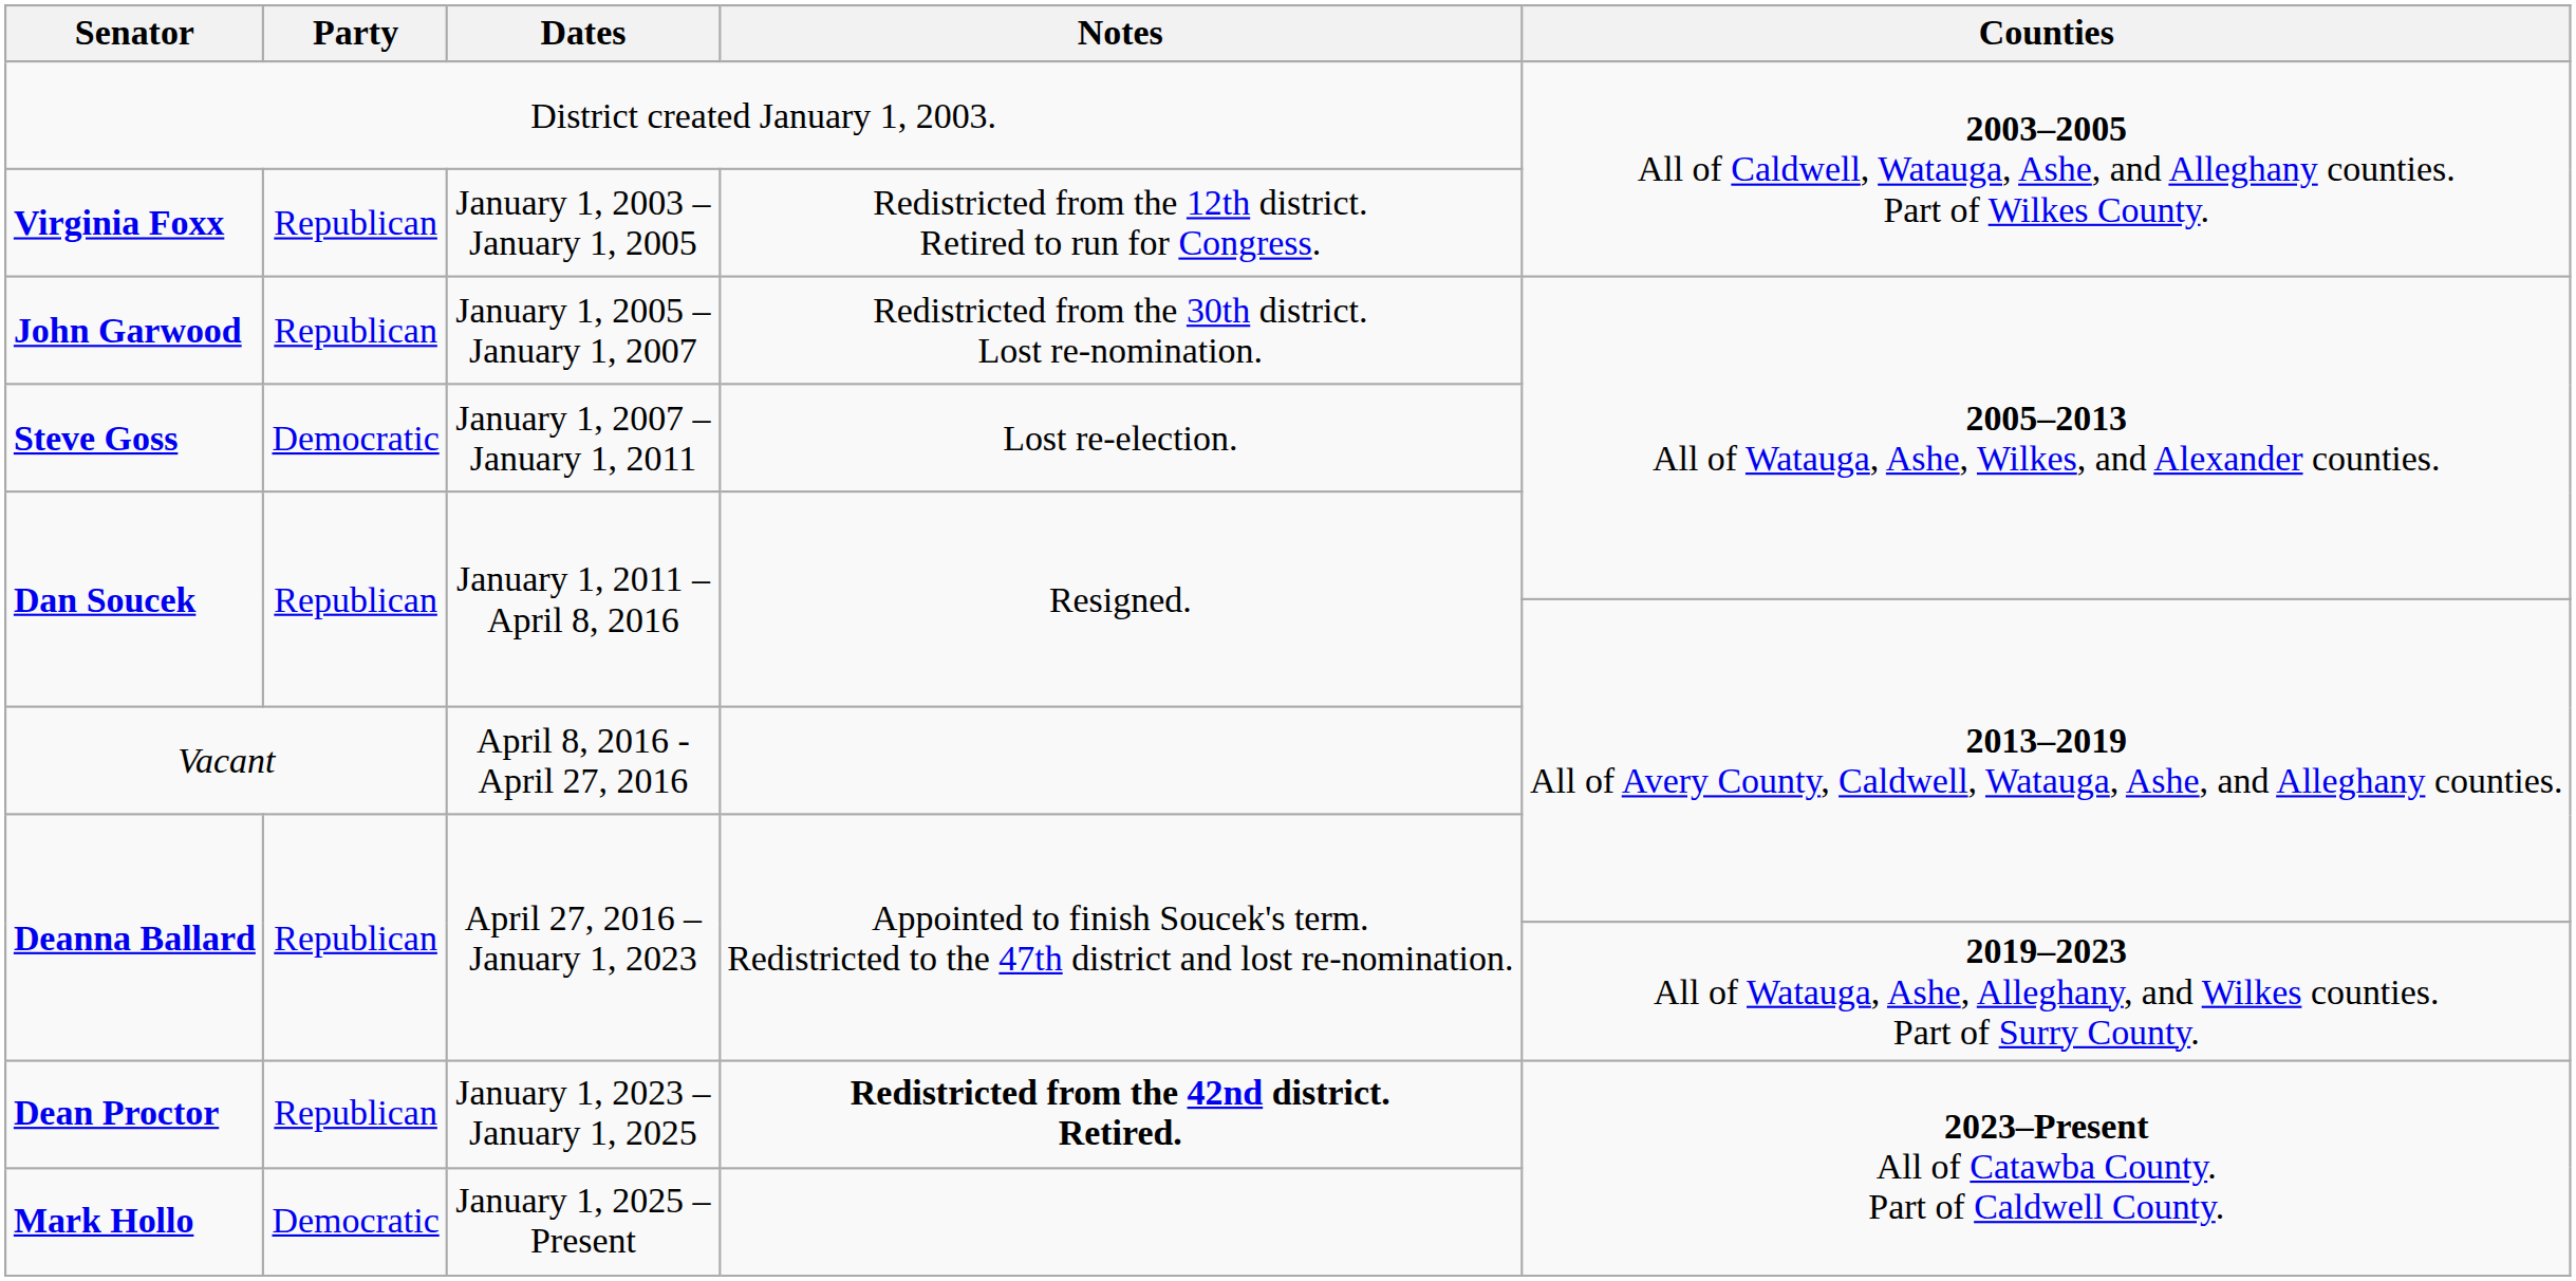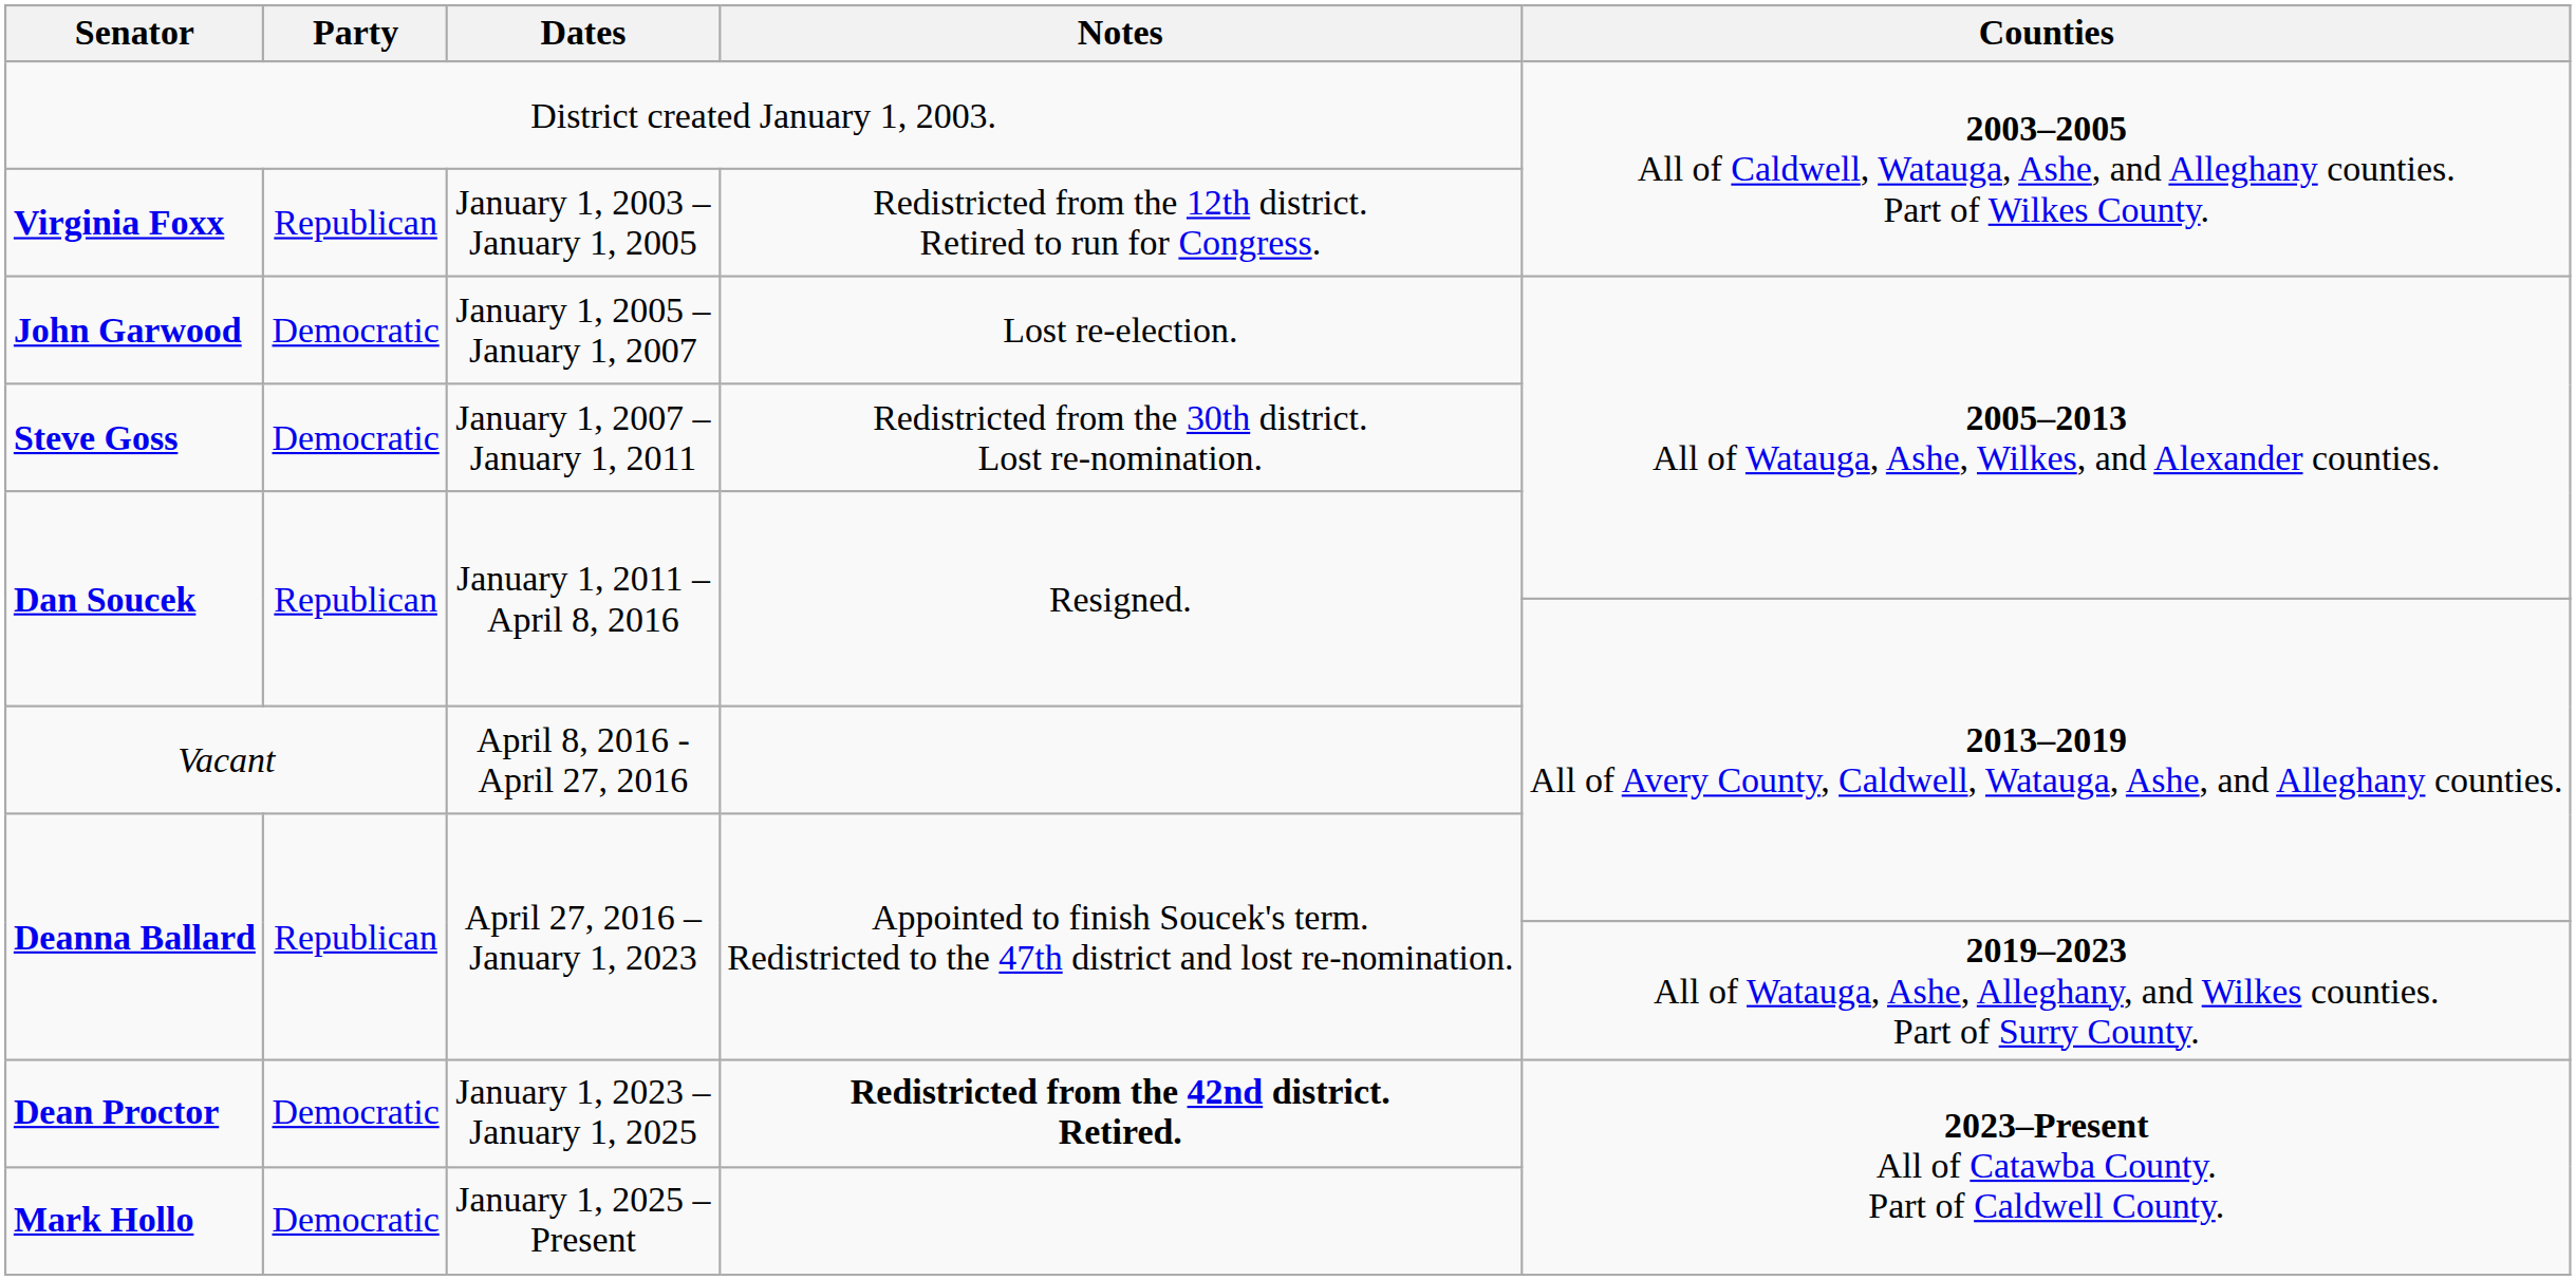 <table class=wikitable style="text-align:center">
 <tr>
 <th>Senator</th>
 <th>Party</th>
 <th>Dates</th>
 <th>Notes</th>
 <th>Counties</th>
 </tr>
 <tr style="height:3em">
 <td colspan=4>District created January 1, 2003.</td>
 <td rowspan=2><strong>2003–2005</strong><br> All of <a href='#'>Caldwell</a>, <a href='#'>Watauga</a>, <a href='#'>Ashe</a>, and <a href='#'>Alleghany</a> counties. <br> Part of <a href='#'>Wilkes County</a>.</td>
 </tr>
 <tr style="height:3em">
 <td align=left><strong><a href='#'>Virginia Foxx</a></strong></td>
 <td><a href='#'>Republican</a></td>
 <td nowrap>January 1, 2003 – <br> January 1, 2005</td>
 <td>Redistricted from the <a href='#'>12th</a> district. <br> Retired to run for <a href='#'>Congress</a>.</td>
 </tr>
 <tr style="height:3em">
 <td align=left><strong><a href='#'>John Garwood</a></strong></td>
-<td><a href='#'>Republican</a></td>
+<td><a href='#'>Democratic</a></td>
 <td nowrap>January 1, 2005 – <br> January 1, 2007</td>
-<td>Redistricted from the <a href='#'>30th</a> district. <br> Lost re-nomination.</td>
+<td>Lost re-election.</td>
 <td rowspan=3><strong>2005–2013</strong><br>  All of <a href='#'>Watauga</a>, <a href='#'>Ashe</a>, <a href='#'>Wilkes</a>, and <a href='#'>Alexander</a> counties.</td>
 </tr>
 <tr style="height:3em">
 <td align=left><strong><a href='#'>Steve Goss</a></strong></td>
 <td><a href='#'>Democratic</a></td>
 <td nowrap>January 1, 2007 – <br> January 1, 2011</td>
-<td>Lost re-election.</td>
+<td>Redistricted from the <a href='#'>30th</a> district. <br> Lost re-nomination.</td>
 </tr>
 <tr style="height:3em">
 <td rowspan=2 align=left><strong><a href='#'>Dan Soucek</a></strong></td>
 <td rowspan=2 ><a href='#'>Republican</a></td>
 <td rowspan=2 nowrap>January 1, 2011 – <br> April 8, 2016</td>
 <td rowspan=2>Resigned.</td>
 </tr>
 <tr style="height:3em">
 <td rowspan=3><strong>2013–2019</strong><br> All of <a href='#'>Avery County</a>, <a href='#'>Caldwell</a>, <a href='#'>Watauga</a>, <a href='#'>Ashe</a>, and <a href='#'>Alleghany</a> counties.</td>
 </tr>
 <tr style="height:3em">
 <td colspan=2><em>Vacant</em></td>
 <td>April 8, 2016 - <br> April 27, 2016</td>
 <td></td>
 </tr>
 <tr style="height:3em">
 <td rowspan=2 align=left><strong><a href='#'>Deanna Ballard</a></strong></td>
 <td rowspan=2 ><a href='#'>Republican</a></td>
 <td rowspan=2 nowrap>April 27, 2016 – <br> January 1, 2023</td>
 <td rowspan=2>Appointed to finish Soucek's term. <br> Redistricted to the <a href='#'>47th</a> district and lost re-nomination.</td>
 </tr>
 <tr style="height:3em">
 <td><strong>2019–2023</strong><br> All of <a href='#'>Watauga</a>, <a href='#'>Ashe</a>, <a href='#'>Alleghany</a>, and <a href='#'>Wilkes</a> counties. <br> Part of <a href='#'>Surry County</a>.</td>
 </tr>
 <tr style="height:3em">
 <td align=left><strong><a href='#'>Dean Proctor</a></strong></td>
-<td><a href='#'>Republican</a></td>
+<td><a href='#'>Democratic</a></td>
 <td nowrap>January 1, 2023 – <br> January 1, 2025</td>
 <td><strong>Redistricted from the <a href='#'>42nd</a> district. <br> Retired.</strong></td>
 <td rowspan=2><strong>2023–Present</strong><br> All of <a href='#'>Catawba County</a>. <br> Part of <a href='#'>Caldwell County</a>.</td>
 </tr>
 <tr style="height:3em">
 <td align=left><strong><a href='#'>Mark Hollo</a></strong></td>
 <td><a href='#'>Democratic</a></td>
 <td nowrap>January 1, 2025 – <br> Present</td>
 <td></td>
 </tr>
 </table>
